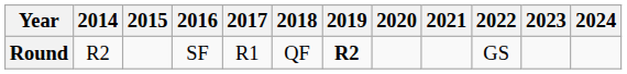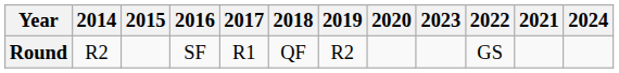 <table class="wikitable" style="text-align:center">
 <tr>
 <th>Year</th>
 <th>2014</th>
 <th>2015</th>
 <th>2016</th>
 <th>2017</th>
 <th>2018</th>
 <th>2019</th>
 <th>2020</th>
+<th>2023</th>
+<th>2022</th>
 <th>2021</th>
-<th>2022</th>
-<th>2023</th>
 <th>2024</th>
 </tr>
 <tr>
 <th>Round</th>
 <td>R2</td>
 <td></td>
 <td>SF</td>
 <td>R1</td>
 <td>QF</td>
-<td><strong>R2</strong></td>
+<td>R2</td>
 <td></td>
 <td></td>
 <td>GS</td>
 <td></td>
 <td></td>
 </tr>
 </table>
